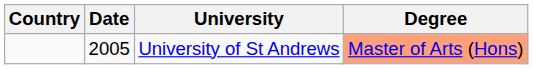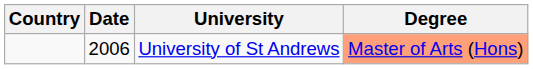 <table class="wikitable" style="margin:0.5em 1em 0.5em 0; border:1px #005566 solid; border-collapse:collapse;">
 <tr>
 <th>Country</th>
 <th>Date</th>
 <th>University</th>
 <th>Degree</th>
 </tr>
 <tr>
 <td></td>
-<td>2005</td>
+<td>2006</td>
 <td><a href='#'>University of St Andrews</a></td>
 <td style="background: lightsalmon;"><a href='#'>Master of Arts</a> (<a href='#'>Hons</a>)</td>
 </tr>
 </table>
